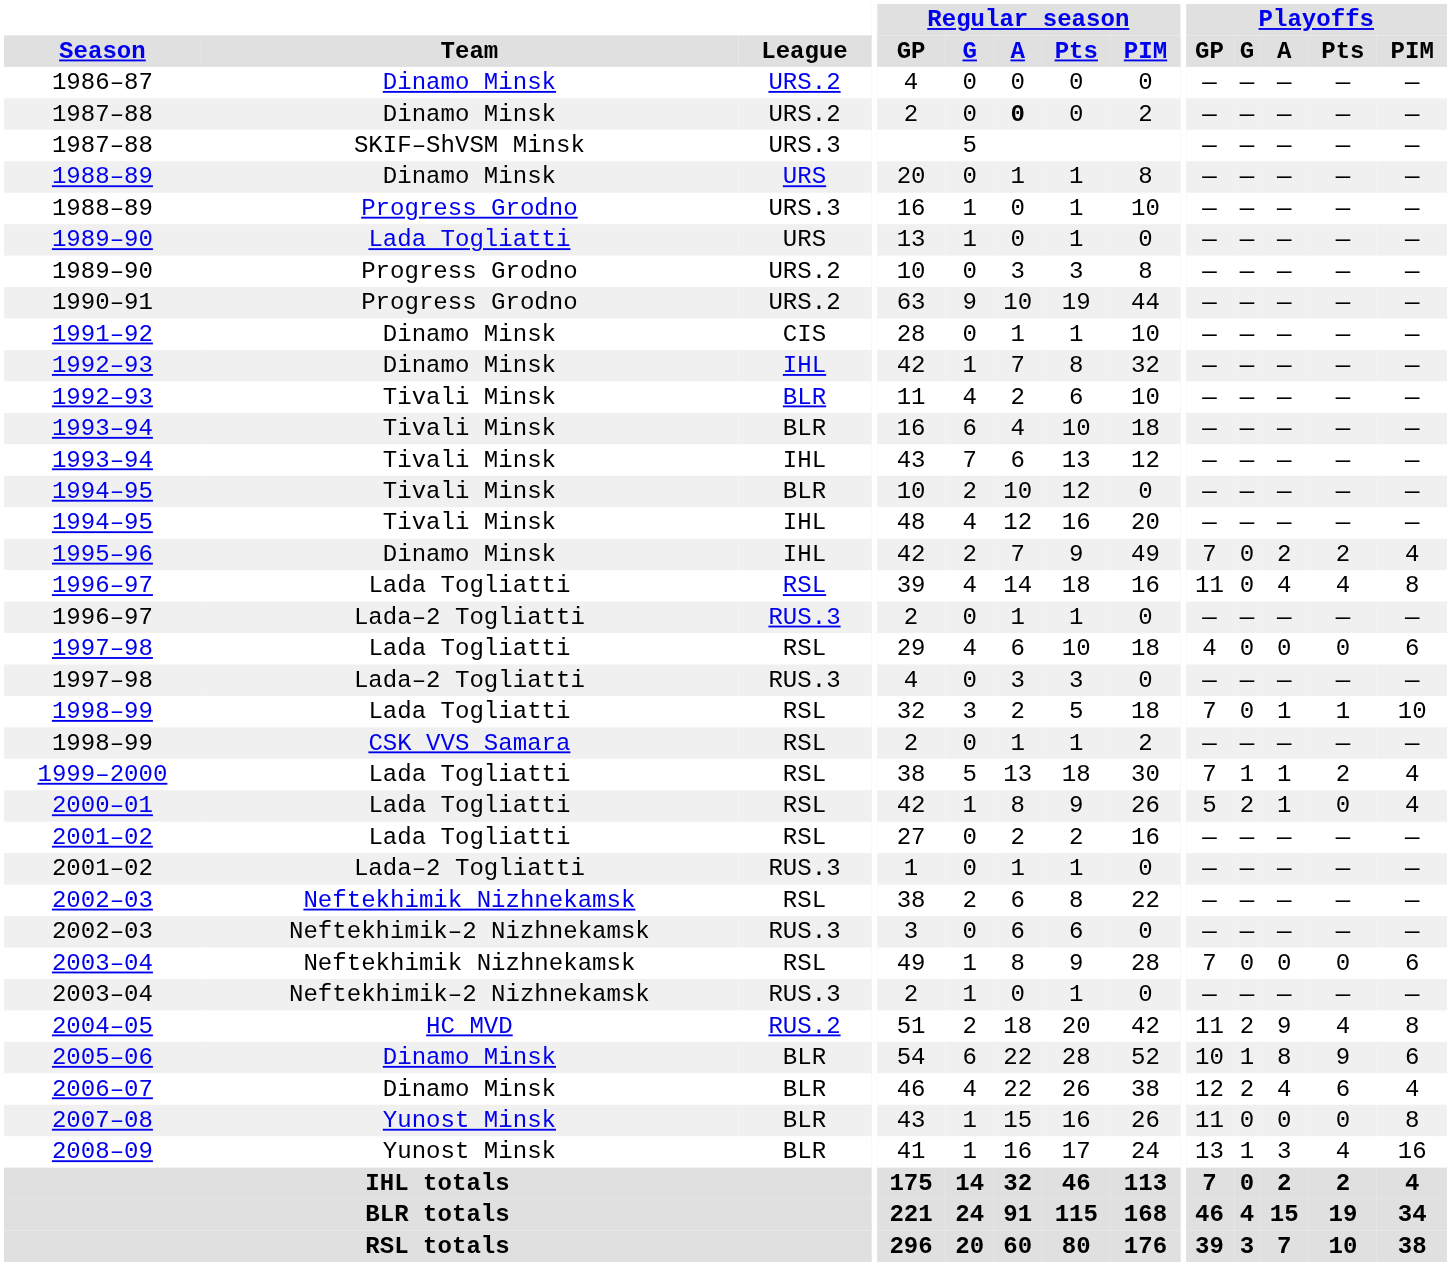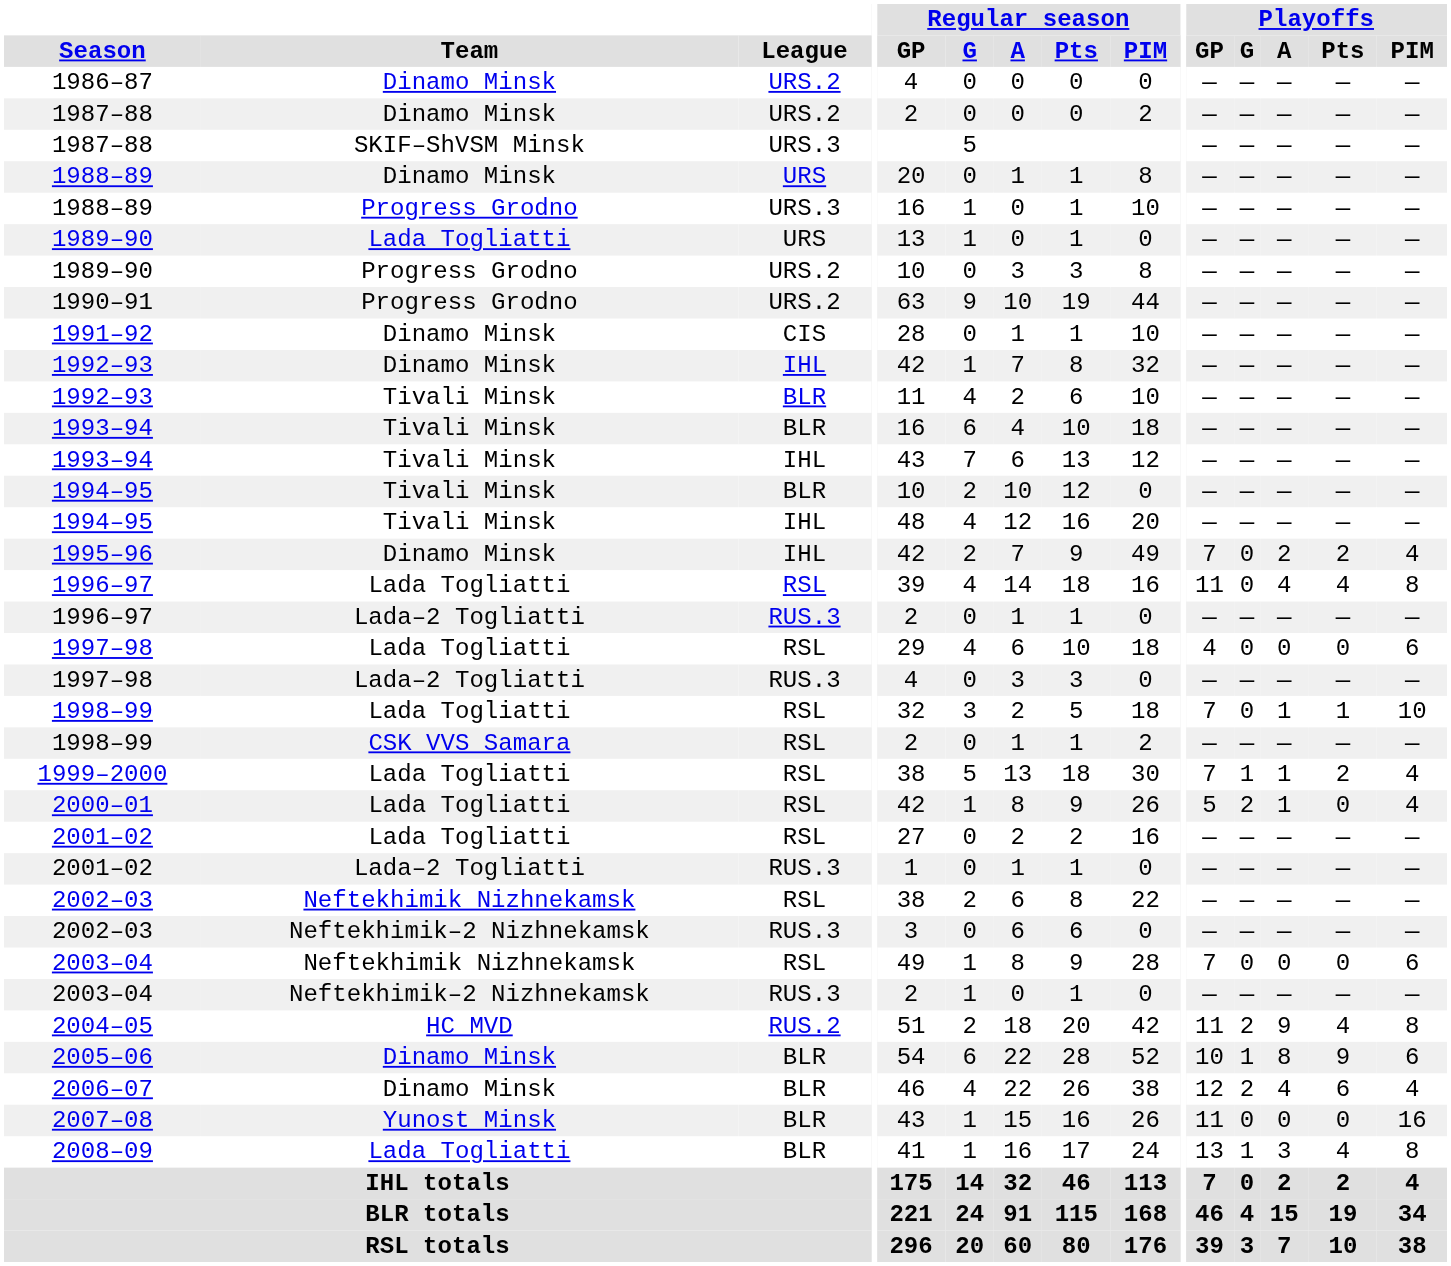 <table border="0" cellpadding="1" cellspacing="0" style="text-align:center; width:60em">
 <tr bgcolor="#e0e0e0">
 <th colspan="3" bgcolor="#ffffff"></th>
 <th rowspan="99" bgcolor="#ffffff"></th>
 <th colspan="5"><a href='#'>Regular season</a></th>
 <th rowspan="99" bgcolor="#ffffff"></th>
 <th colspan="5"><a href='#'>Playoffs</a></th>
 </tr>
 <tr bgcolor="#e0e0e0">
 <th><a href='#'>Season</a></th>
 <th>Team</th>
 <th>League</th>
 <th>GP</th>
 <th><a href='#'>G</a></th>
 <th><a href='#'>A</a></th>
 <th><a href='#'>Pts</a></th>
 <th><a href='#'>PIM</a></th>
 <th>GP</th>
 <th>G</th>
 <th>A</th>
 <th>Pts</th>
 <th>PIM</th>
 </tr>
 <tr>
 <td>1986–87</td>
 <td><a href='#'>Dinamo Minsk</a></td>
 <td><a href='#'>URS.2</a></td>
 <td>4</td>
 <td>0</td>
 <td>0</td>
 <td>0</td>
 <td>0</td>
 <td>—</td>
 <td>—</td>
 <td>—</td>
 <td>—</td>
 <td>—</td>
 </tr>
 <tr bgcolor="#f0f0f0">
 <td>1987–88</td>
 <td>Dinamo Minsk</td>
 <td>URS.2</td>
 <td>2</td>
 <td>0</td>
-<td><strong>0</strong></td>
+<td>0</td>
 <td>0</td>
 <td>2</td>
 <td>—</td>
 <td>—</td>
 <td>—</td>
 <td>—</td>
 <td>—</td>
 </tr>
 <tr>
 <td>1987–88</td>
 <td>SKIF–ShVSM Minsk</td>
 <td>URS.3</td>
 <td></td>
 <td>5</td>
 <td></td>
 <td></td>
 <td></td>
 <td>—</td>
 <td>—</td>
 <td>—</td>
 <td>—</td>
 <td>—</td>
 </tr>
 <tr bgcolor="#f0f0f0">
 <td><a href='#'>1988–89</a></td>
 <td>Dinamo Minsk</td>
 <td><a href='#'>URS</a></td>
 <td>20</td>
 <td>0</td>
 <td>1</td>
 <td>1</td>
 <td>8</td>
 <td>—</td>
 <td>—</td>
 <td>—</td>
 <td>—</td>
 <td>—</td>
 </tr>
 <tr>
 <td>1988–89</td>
 <td><a href='#'>Progress Grodno</a></td>
 <td>URS.3</td>
 <td>16</td>
 <td>1</td>
 <td>0</td>
 <td>1</td>
 <td>10</td>
 <td>—</td>
 <td>—</td>
 <td>—</td>
 <td>—</td>
 <td>—</td>
 </tr>
 <tr bgcolor="#f0f0f0">
 <td><a href='#'>1989–90</a></td>
 <td><a href='#'>Lada Togliatti</a></td>
 <td>URS</td>
 <td>13</td>
 <td>1</td>
 <td>0</td>
 <td>1</td>
 <td>0</td>
 <td>—</td>
 <td>—</td>
 <td>—</td>
 <td>—</td>
 <td>—</td>
 </tr>
 <tr>
 <td>1989–90</td>
 <td>Progress Grodno</td>
 <td>URS.2</td>
 <td>10</td>
 <td>0</td>
 <td>3</td>
 <td>3</td>
 <td>8</td>
 <td>—</td>
 <td>—</td>
 <td>—</td>
 <td>—</td>
 <td>—</td>
 </tr>
 <tr bgcolor="#f0f0f0">
 <td>1990–91</td>
 <td>Progress Grodno</td>
 <td>URS.2</td>
 <td>63</td>
 <td>9</td>
 <td>10</td>
 <td>19</td>
 <td>44</td>
 <td>—</td>
 <td>—</td>
 <td>—</td>
 <td>—</td>
 <td>—</td>
 </tr>
 <tr>
 <td><a href='#'>1991–92</a></td>
 <td>Dinamo Minsk</td>
 <td>CIS</td>
 <td>28</td>
 <td>0</td>
 <td>1</td>
 <td>1</td>
 <td>10</td>
 <td>—</td>
 <td>—</td>
 <td>—</td>
 <td>—</td>
 <td>—</td>
 </tr>
 <tr bgcolor="#f0f0f0">
 <td><a href='#'>1992–93</a></td>
 <td>Dinamo Minsk</td>
 <td><a href='#'>IHL</a></td>
 <td>42</td>
 <td>1</td>
 <td>7</td>
 <td>8</td>
 <td>32</td>
 <td>—</td>
 <td>—</td>
 <td>—</td>
 <td>—</td>
 <td>—</td>
 </tr>
 <tr>
 <td><a href='#'>1992–93</a></td>
 <td>Tivali Minsk</td>
 <td><a href='#'>BLR</a></td>
 <td>11</td>
 <td>4</td>
 <td>2</td>
 <td>6</td>
 <td>10</td>
 <td>—</td>
 <td>—</td>
 <td>—</td>
 <td>—</td>
 <td>—</td>
 </tr>
 <tr bgcolor="#f0f0f0">
 <td><a href='#'>1993–94</a></td>
 <td>Tivali Minsk</td>
 <td>BLR</td>
 <td>16</td>
 <td>6</td>
 <td>4</td>
 <td>10</td>
 <td>18</td>
 <td>—</td>
 <td>—</td>
 <td>—</td>
 <td>—</td>
 <td>—</td>
 </tr>
 <tr>
 <td><a href='#'>1993–94</a></td>
 <td>Tivali Minsk</td>
 <td>IHL</td>
 <td>43</td>
 <td>7</td>
 <td>6</td>
 <td>13</td>
 <td>12</td>
 <td>—</td>
 <td>—</td>
 <td>—</td>
 <td>—</td>
 <td>—</td>
 </tr>
 <tr bgcolor="#f0f0f0">
 <td><a href='#'>1994–95</a></td>
 <td>Tivali Minsk</td>
 <td>BLR</td>
 <td>10</td>
 <td>2</td>
 <td>10</td>
 <td>12</td>
 <td>0</td>
 <td>—</td>
 <td>—</td>
 <td>—</td>
 <td>—</td>
 <td>—</td>
 </tr>
 <tr>
 <td><a href='#'>1994–95</a></td>
 <td>Tivali Minsk</td>
 <td>IHL</td>
 <td>48</td>
 <td>4</td>
 <td>12</td>
 <td>16</td>
 <td>20</td>
 <td>—</td>
 <td>—</td>
 <td>—</td>
 <td>—</td>
 <td>—</td>
 </tr>
 <tr bgcolor="#f0f0f0">
 <td><a href='#'>1995–96</a></td>
 <td>Dinamo Minsk</td>
 <td>IHL</td>
 <td>42</td>
 <td>2</td>
 <td>7</td>
 <td>9</td>
 <td>49</td>
 <td>7</td>
 <td>0</td>
 <td>2</td>
 <td>2</td>
 <td>4</td>
 </tr>
 <tr>
 <td><a href='#'>1996–97</a></td>
 <td>Lada Togliatti</td>
 <td><a href='#'>RSL</a></td>
 <td>39</td>
 <td>4</td>
 <td>14</td>
 <td>18</td>
 <td>16</td>
 <td>11</td>
 <td>0</td>
 <td>4</td>
 <td>4</td>
 <td>8</td>
 </tr>
 <tr bgcolor="#f0f0f0">
 <td>1996–97</td>
 <td>Lada–2 Togliatti</td>
 <td><a href='#'>RUS.3</a></td>
 <td>2</td>
 <td>0</td>
 <td>1</td>
 <td>1</td>
 <td>0</td>
 <td>—</td>
 <td>—</td>
 <td>—</td>
 <td>—</td>
 <td>—</td>
 </tr>
 <tr>
 <td><a href='#'>1997–98</a></td>
 <td>Lada Togliatti</td>
 <td>RSL</td>
 <td>29</td>
 <td>4</td>
 <td>6</td>
 <td>10</td>
 <td>18</td>
 <td>4</td>
 <td>0</td>
 <td>0</td>
 <td>0</td>
 <td>6</td>
 </tr>
 <tr bgcolor="#f0f0f0">
 <td>1997–98</td>
 <td>Lada–2 Togliatti</td>
 <td>RUS.3</td>
 <td>4</td>
 <td>0</td>
 <td>3</td>
 <td>3</td>
 <td>0</td>
 <td>—</td>
 <td>—</td>
 <td>—</td>
 <td>—</td>
 <td>—</td>
 </tr>
 <tr>
 <td><a href='#'>1998–99</a></td>
 <td>Lada Togliatti</td>
 <td>RSL</td>
 <td>32</td>
 <td>3</td>
 <td>2</td>
 <td>5</td>
 <td>18</td>
 <td>7</td>
 <td>0</td>
 <td>1</td>
 <td>1</td>
 <td>10</td>
 </tr>
 <tr bgcolor="#f0f0f0">
 <td>1998–99</td>
 <td><a href='#'>CSK VVS Samara</a></td>
 <td>RSL</td>
 <td>2</td>
 <td>0</td>
 <td>1</td>
 <td>1</td>
 <td>2</td>
 <td>—</td>
 <td>—</td>
 <td>—</td>
 <td>—</td>
 <td>—</td>
 </tr>
 <tr>
 <td><a href='#'>1999–2000</a></td>
 <td>Lada Togliatti</td>
 <td>RSL</td>
 <td>38</td>
 <td>5</td>
 <td>13</td>
 <td>18</td>
 <td>30</td>
 <td>7</td>
 <td>1</td>
 <td>1</td>
 <td>2</td>
 <td>4</td>
 </tr>
 <tr bgcolor="#f0f0f0">
 <td><a href='#'>2000–01</a></td>
 <td>Lada Togliatti</td>
 <td>RSL</td>
 <td>42</td>
 <td>1</td>
 <td>8</td>
 <td>9</td>
 <td>26</td>
 <td>5</td>
 <td>2</td>
 <td>1</td>
 <td>0</td>
 <td>4</td>
 </tr>
 <tr>
 <td><a href='#'>2001–02</a></td>
 <td>Lada Togliatti</td>
 <td>RSL</td>
 <td>27</td>
 <td>0</td>
 <td>2</td>
 <td>2</td>
 <td>16</td>
 <td>—</td>
 <td>—</td>
 <td>—</td>
 <td>—</td>
 <td>—</td>
 </tr>
 <tr bgcolor="#f0f0f0">
 <td>2001–02</td>
 <td>Lada–2 Togliatti</td>
 <td>RUS.3</td>
 <td>1</td>
 <td>0</td>
 <td>1</td>
 <td>1</td>
 <td>0</td>
 <td>—</td>
 <td>—</td>
 <td>—</td>
 <td>—</td>
 <td>—</td>
 </tr>
 <tr>
 <td><a href='#'>2002–03</a></td>
 <td><a href='#'>Neftekhimik Nizhnekamsk</a></td>
 <td>RSL</td>
 <td>38</td>
 <td>2</td>
 <td>6</td>
 <td>8</td>
 <td>22</td>
 <td>—</td>
 <td>—</td>
 <td>—</td>
 <td>—</td>
 <td>—</td>
 </tr>
 <tr bgcolor="#f0f0f0">
 <td>2002–03</td>
 <td>Neftekhimik–2 Nizhnekamsk</td>
 <td>RUS.3</td>
 <td>3</td>
 <td>0</td>
 <td>6</td>
 <td>6</td>
 <td>0</td>
 <td>—</td>
 <td>—</td>
 <td>—</td>
 <td>—</td>
 <td>—</td>
 </tr>
 <tr>
 <td><a href='#'>2003–04</a></td>
 <td>Neftekhimik Nizhnekamsk</td>
 <td>RSL</td>
 <td>49</td>
 <td>1</td>
 <td>8</td>
 <td>9</td>
 <td>28</td>
 <td>7</td>
 <td>0</td>
 <td>0</td>
 <td>0</td>
 <td>6</td>
 </tr>
 <tr bgcolor="#f0f0f0">
 <td>2003–04</td>
 <td>Neftekhimik–2 Nizhnekamsk</td>
 <td>RUS.3</td>
 <td>2</td>
 <td>1</td>
 <td>0</td>
 <td>1</td>
 <td>0</td>
 <td>—</td>
 <td>—</td>
 <td>—</td>
 <td>—</td>
 <td>—</td>
 </tr>
 <tr>
 <td><a href='#'>2004–05</a></td>
 <td><a href='#'>HC MVD</a></td>
 <td><a href='#'>RUS.2</a></td>
 <td>51</td>
 <td>2</td>
 <td>18</td>
 <td>20</td>
 <td>42</td>
 <td>11</td>
 <td>2</td>
 <td>9</td>
 <td>4</td>
 <td>8</td>
 </tr>
 <tr bgcolor="#f0f0f0">
 <td><a href='#'>2005–06</a></td>
 <td><a href='#'>Dinamo Minsk</a></td>
 <td>BLR</td>
 <td>54</td>
 <td>6</td>
 <td>22</td>
 <td>28</td>
 <td>52</td>
 <td>10</td>
 <td>1</td>
 <td>8</td>
 <td>9</td>
 <td>6</td>
 </tr>
 <tr>
 <td><a href='#'>2006–07</a></td>
 <td>Dinamo Minsk</td>
 <td>BLR</td>
 <td>46</td>
 <td>4</td>
 <td>22</td>
 <td>26</td>
 <td>38</td>
 <td>12</td>
 <td>2</td>
 <td>4</td>
 <td>6</td>
 <td>4</td>
 </tr>
 <tr bgcolor="#f0f0f0">
 <td><a href='#'>2007–08</a></td>
 <td><a href='#'>Yunost Minsk</a></td>
 <td>BLR</td>
 <td>43</td>
 <td>1</td>
 <td>15</td>
 <td>16</td>
 <td>26</td>
 <td>11</td>
 <td>0</td>
 <td>0</td>
 <td>0</td>
-<td>8</td>
+<td>16</td>
 </tr>
 <tr>
 <td><a href='#'>2008–09</a></td>
-<td>Yunost Minsk</td>
+<td><a href='#'>Lada Togliatti</a></td>
 <td>BLR</td>
 <td>41</td>
 <td>1</td>
 <td>16</td>
 <td>17</td>
 <td>24</td>
 <td>13</td>
 <td>1</td>
 <td>3</td>
 <td>4</td>
-<td>16</td>
+<td>8</td>
 </tr>
 <tr bgcolor="#e0e0e0">
 <th colspan="3">IHL totals</th>
 <th>175</th>
 <th>14</th>
 <th>32</th>
 <th>46</th>
 <th>113</th>
 <th>7</th>
 <th>0</th>
 <th>2</th>
 <th>2</th>
 <th>4</th>
 </tr>
 <tr bgcolor="#e0e0e0">
 <th colspan="3">BLR totals</th>
 <th>221</th>
 <th>24</th>
 <th>91</th>
 <th>115</th>
 <th>168</th>
 <th>46</th>
 <th>4</th>
 <th>15</th>
 <th>19</th>
 <th>34</th>
 </tr>
 <tr bgcolor="#e0e0e0">
 <th colspan="3">RSL totals</th>
 <th>296</th>
 <th>20</th>
 <th>60</th>
 <th>80</th>
 <th>176</th>
 <th>39</th>
 <th>3</th>
 <th>7</th>
 <th>10</th>
 <th>38</th>
 </tr>
 </table>
